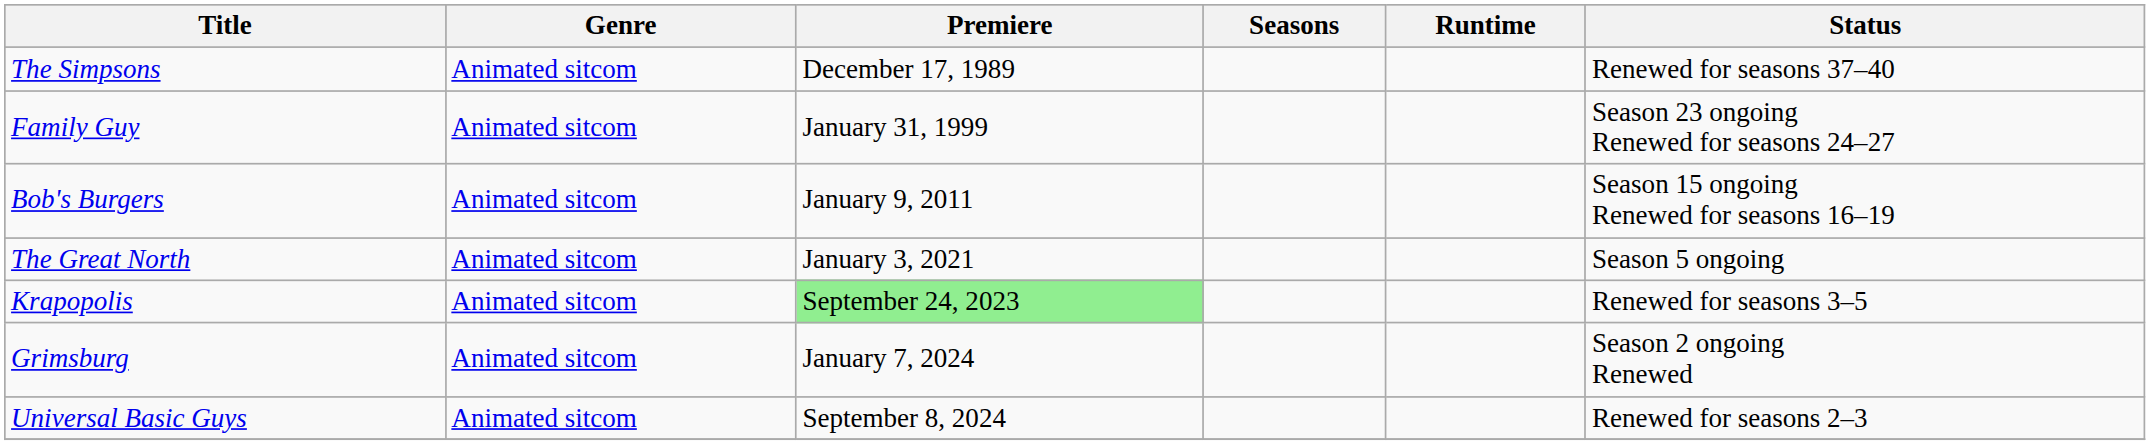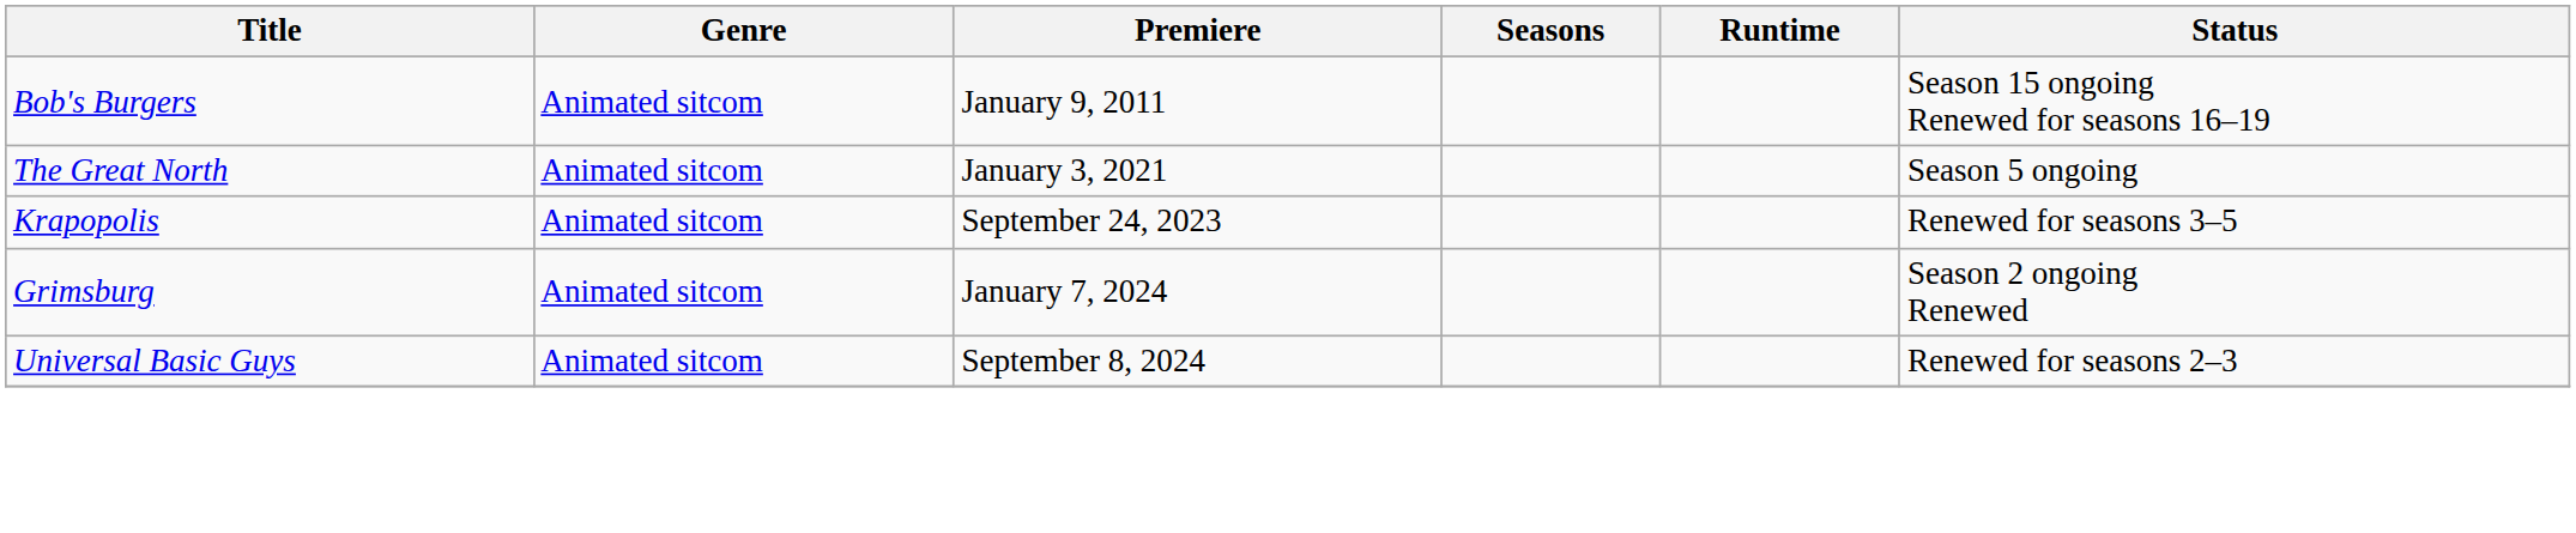 <table class="wikitable sortable" style="width:80%;">
 <tr>
 <th>Title</th>
 <th>Genre</th>
 <th>Premiere</th>
 <th>Seasons</th>
 <th>Runtime</th>
 <th>Status</th>
-</tr>
-<tr>
-<td><em><a href='#'>The Simpsons</a></em></td>
-<td><a href='#'>Animated sitcom</a></td>
-<td>December 17, 1989</td>
-<td></td>
-<td></td>
-<td>Renewed for seasons 37–40</td>
-</tr>
-<tr>
-<td><em><a href='#'>Family Guy</a></em></td>
-<td><a href='#'>Animated sitcom</a></td>
-<td>January 31, 1999</td>
-<td></td>
-<td></td>
-<td>Season 23 ongoing<br>Renewed for seasons 24–27</td>
 </tr>
 <tr>
 <td><em><a href='#'>Bob's Burgers</a></em></td>
 <td><a href='#'>Animated sitcom</a></td>
 <td>January 9, 2011</td>
 <td></td>
 <td></td>
 <td>Season 15 ongoing<br>Renewed for seasons 16–19</td>
 </tr>
 <tr>
 <td><em><a href='#'>The Great North</a></em></td>
 <td><a href='#'>Animated sitcom</a></td>
 <td>January 3, 2021</td>
 <td></td>
 <td></td>
 <td>Season 5 ongoing</td>
 </tr>
 <tr>
 <td><em><a href='#'>Krapopolis</a></em></td>
 <td><a href='#'>Animated sitcom</a></td>
-<td style="background: lightgreen;">September 24, 2023</td>
+<td>September 24, 2023</td>
 <td></td>
 <td></td>
 <td>Renewed for seasons 3–5</td>
 </tr>
 <tr>
 <td><em><a href='#'>Grimsburg</a></em></td>
 <td><a href='#'>Animated sitcom</a></td>
 <td>January 7, 2024</td>
 <td></td>
 <td></td>
 <td>Season 2 ongoing<br>Renewed</td>
 </tr>
 <tr>
 <td><em><a href='#'>Universal Basic Guys</a></em></td>
 <td><a href='#'>Animated sitcom</a></td>
 <td>September 8, 2024</td>
 <td></td>
 <td></td>
 <td>Renewed for seasons 2–3</td>
 </tr>
 <tr>
 </tr>
 </table>
